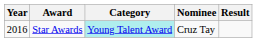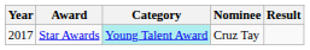 <table class="wikitable">
 <tr>
 <th>Year</th>
 <th>Award</th>
 <th>Category</th>
 <th>Nominee</th>
 <th>Result</th>
 </tr>
 <tr>
-<td>2016</td>
+<td>2017</td>
 <td><a href='#'>Star Awards</a></td>
 <td style="background: paleturquoise;"><a href='#'>Young Talent Award</a></td>
 <td>Cruz Tay</td>
 <td></td>
 </tr>
 </table>
